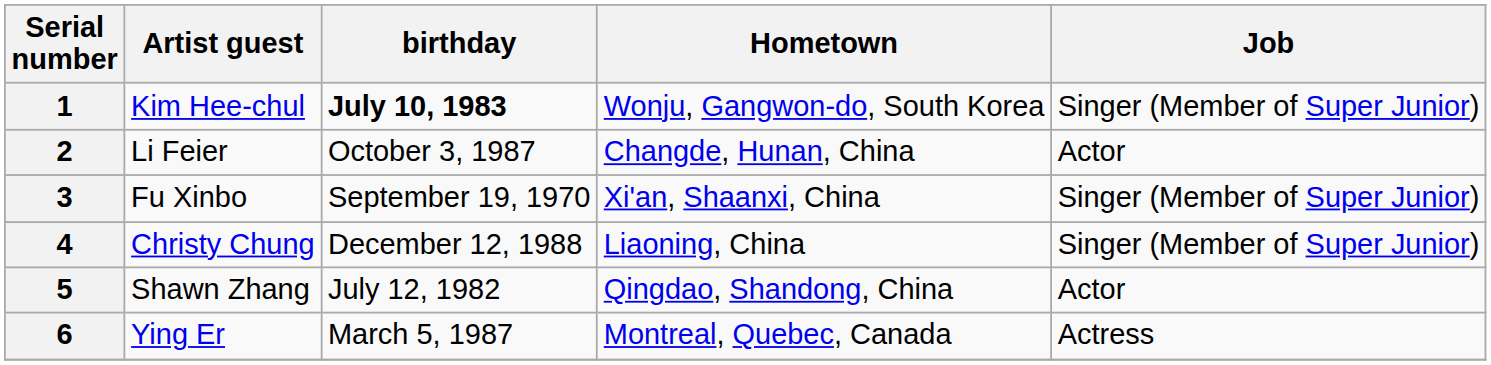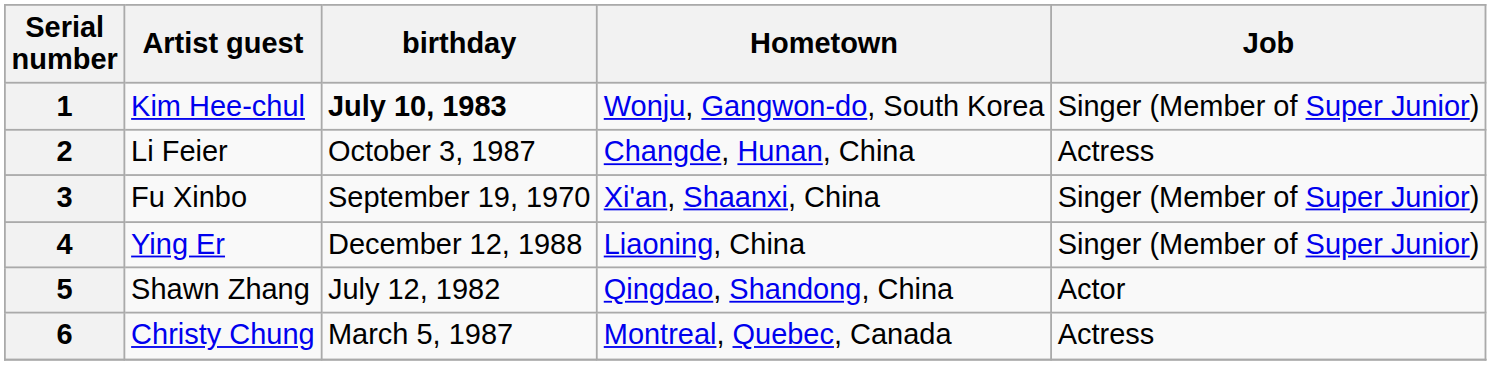 <table class="wikitable">
 <tr>
 <th>Serial<br>number</th>
 <th>Artist guest</th>
 <th>birthday</th>
 <th>Hometown</th>
 <th>Job</th>
 </tr>
 <tr>
 <th>1</th>
 <td><a href='#'>Kim Hee-chul</a></td>
 <td><strong>July 10, 1983</strong></td>
 <td><a href='#'>Wonju</a>, <a href='#'>Gangwon-do</a>, South Korea</td>
 <td>Singer (Member of <a href='#'>Super Junior</a>)</td>
 </tr>
 <tr>
 <th>2</th>
 <td>Li Feier</td>
 <td>October 3, 1987</td>
 <td><a href='#'>Changde</a>, <a href='#'>Hunan</a>, China</td>
-<td>Actor</td>
+<td>Actress</td>
 </tr>
 <tr>
 <th>3</th>
 <td>Fu Xinbo</td>
 <td>September 19, 1970</td>
 <td><a href='#'>Xi'an</a>, <a href='#'>Shaanxi</a>, China</td>
 <td>Singer (Member of <a href='#'>Super Junior</a>)</td>
 </tr>
 <tr>
 <th>4</th>
-<td><a href='#'>Christy Chung</a></td>
+<td><a href='#'>Ying Er</a></td>
 <td>December 12, 1988</td>
 <td><a href='#'>Liaoning</a>, China</td>
 <td>Singer (Member of <a href='#'>Super Junior</a>)</td>
 </tr>
 <tr>
 <th>5</th>
 <td>Shawn Zhang</td>
 <td>July 12, 1982</td>
 <td><a href='#'>Qingdao</a>, <a href='#'>Shandong</a>, China</td>
 <td>Actor</td>
 </tr>
 <tr>
 <th>6</th>
-<td><a href='#'>Ying Er</a></td>
+<td><a href='#'>Christy Chung</a></td>
 <td>March 5, 1987</td>
 <td><a href='#'>Montreal</a>, <a href='#'>Quebec</a>, Canada</td>
 <td>Actress</td>
 </tr>
 <tr>
 </tr>
 </table>
